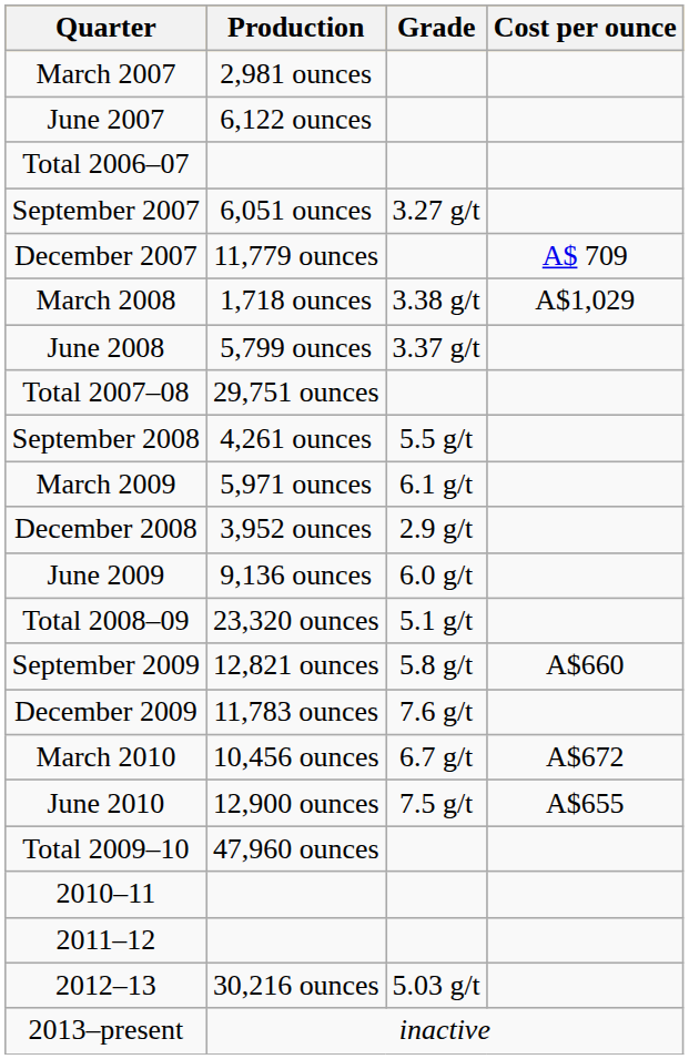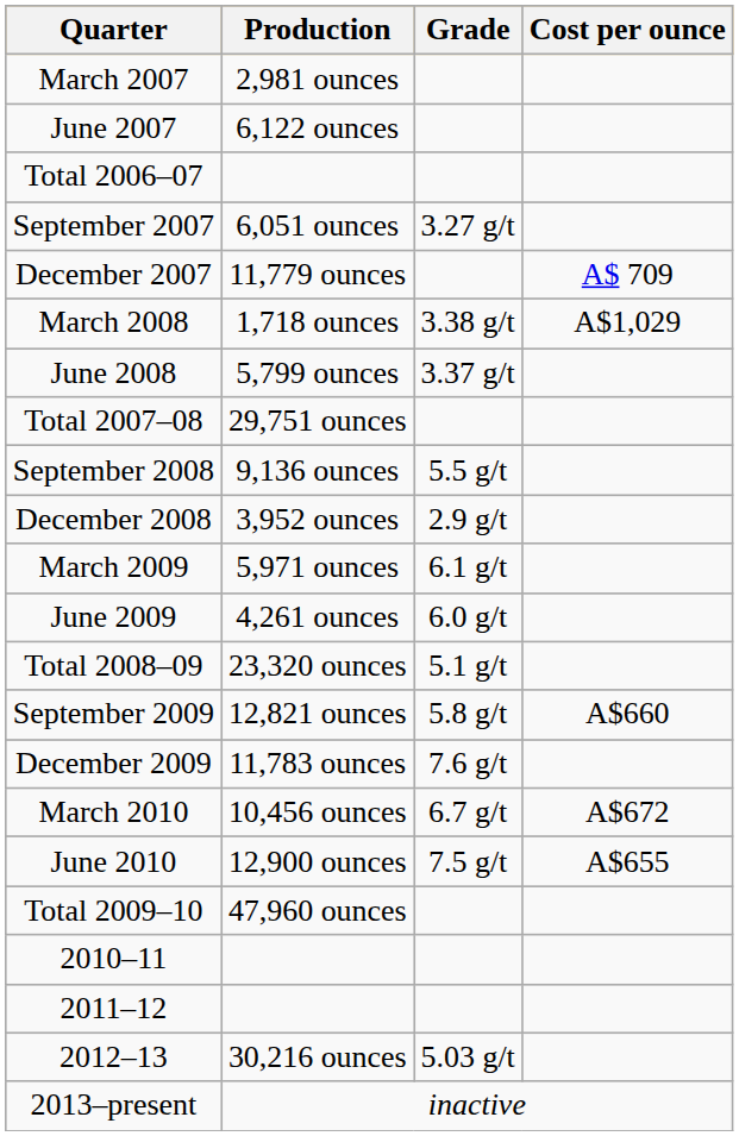 <table class="wikitable">
 <tr style="text-align:center; background:#daa520;">
 <th>Quarter</th>
 <th>Production</th>
 <th>Grade</th>
 <th>Cost per ounce</th>
 </tr>
 <tr style="text-align:center;">
 <td>March 2007</td>
 <td>2,981 ounces</td>
 <td></td>
 <td></td>
 </tr>
 <tr style="text-align:center;">
 <td>June 2007</td>
 <td>6,122 ounces</td>
 <td></td>
 <td></td>
 </tr>
 <tr style="text-align:center;">
 <td>Total 2006–07</td>
 <td></td>
 <td></td>
 <td></td>
 </tr>
 <tr style="text-align:center;">
 <td>September 2007</td>
 <td>6,051 ounces</td>
 <td>3.27 g/t</td>
 <td></td>
 </tr>
 <tr style="text-align:center;">
 <td>December 2007</td>
 <td>11,779 ounces</td>
 <td></td>
 <td><a href='#'>A$</a> 709</td>
 </tr>
 <tr style="text-align:center;">
 <td>March 2008</td>
 <td>1,718 ounces</td>
 <td>3.38 g/t</td>
 <td>A$1,029</td>
 </tr>
 <tr style="text-align:center;">
 <td>June 2008</td>
 <td>5,799 ounces</td>
 <td>3.37 g/t</td>
 <td></td>
 </tr>
 <tr style="text-align:center;">
 <td>Total 2007–08</td>
 <td>29,751 ounces</td>
 <td></td>
 <td></td>
 </tr>
 <tr style="text-align:center;">
 <td>September 2008</td>
-<td>4,261 ounces</td>
+<td>9,136 ounces</td>
 <td>5.5 g/t</td>
+<td></td>
+</tr>
+<tr style="text-align:center;">
+<td>December 2008</td>
+<td>3,952 ounces</td>
+<td>2.9 g/t</td>
 <td></td>
 </tr>
 <tr style="text-align:center;">
 <td>March 2009</td>
 <td>5,971 ounces</td>
 <td>6.1 g/t</td>
 <td></td>
 </tr>
 <tr style="text-align:center;">
-<td>December 2008</td>
-<td>3,952 ounces</td>
-<td>2.9 g/t</td>
-<td></td>
-</tr>
-<tr style="text-align:center;">
 <td>June 2009</td>
-<td>9,136 ounces</td>
+<td>4,261 ounces</td>
 <td>6.0 g/t</td>
 <td></td>
 </tr>
 <tr style="text-align:center;">
 <td>Total 2008–09</td>
 <td>23,320 ounces</td>
 <td>5.1 g/t</td>
 <td></td>
 </tr>
 <tr style="text-align:center;">
 <td>September 2009</td>
 <td>12,821 ounces</td>
 <td>5.8 g/t</td>
 <td>A$660</td>
 </tr>
 <tr style="text-align:center;">
 <td>December 2009</td>
 <td>11,783 ounces</td>
 <td>7.6 g/t</td>
 <td></td>
 </tr>
 <tr style="text-align:center;">
 <td>March 2010</td>
 <td>10,456 ounces</td>
 <td>6.7 g/t</td>
 <td>A$672</td>
 </tr>
 <tr style="text-align:center;">
 <td>June 2010</td>
 <td>12,900 ounces</td>
 <td>7.5 g/t</td>
 <td>A$655</td>
 </tr>
 <tr style="text-align:center;">
 <td>Total 2009–10</td>
 <td>47,960 ounces</td>
 <td></td>
 <td></td>
 </tr>
 <tr style="text-align:center;">
 <td>2010–11</td>
 <td></td>
 <td></td>
 <td></td>
 </tr>
 <tr style="text-align:center;">
 <td>2011–12</td>
 <td></td>
 <td></td>
 <td></td>
 </tr>
 <tr style="text-align:center;">
 <td>2012–13</td>
 <td>30,216 ounces</td>
 <td>5.03 g/t</td>
 <td></td>
 </tr>
 <tr style="text-align:center;">
 <td>2013–present</td>
 <td colspan=3><em>inactive</em></td>
 </tr>
 </table>
